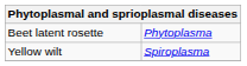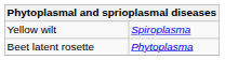 <table class="wikitable" style="clear">
 <tr>
 <th colspan=2><strong>Phytoplasmal and sprioplasmal diseases</strong><br></th>
+</tr>
+<tr>
+<td>Yellow wilt</td>
+<td><em><a href='#'>Spiroplasma</a></em></td>
 </tr>
 <tr>
 <td>Beet latent rosette</td>
 <td><em><a href='#'>Phytoplasma</a></em></td>
 </tr>
 <tr>
-<td>Yellow wilt</td>
-<td><em><a href='#'>Spiroplasma</a></em></td>
-</tr>
-<tr>
 </tr>
 </table>
